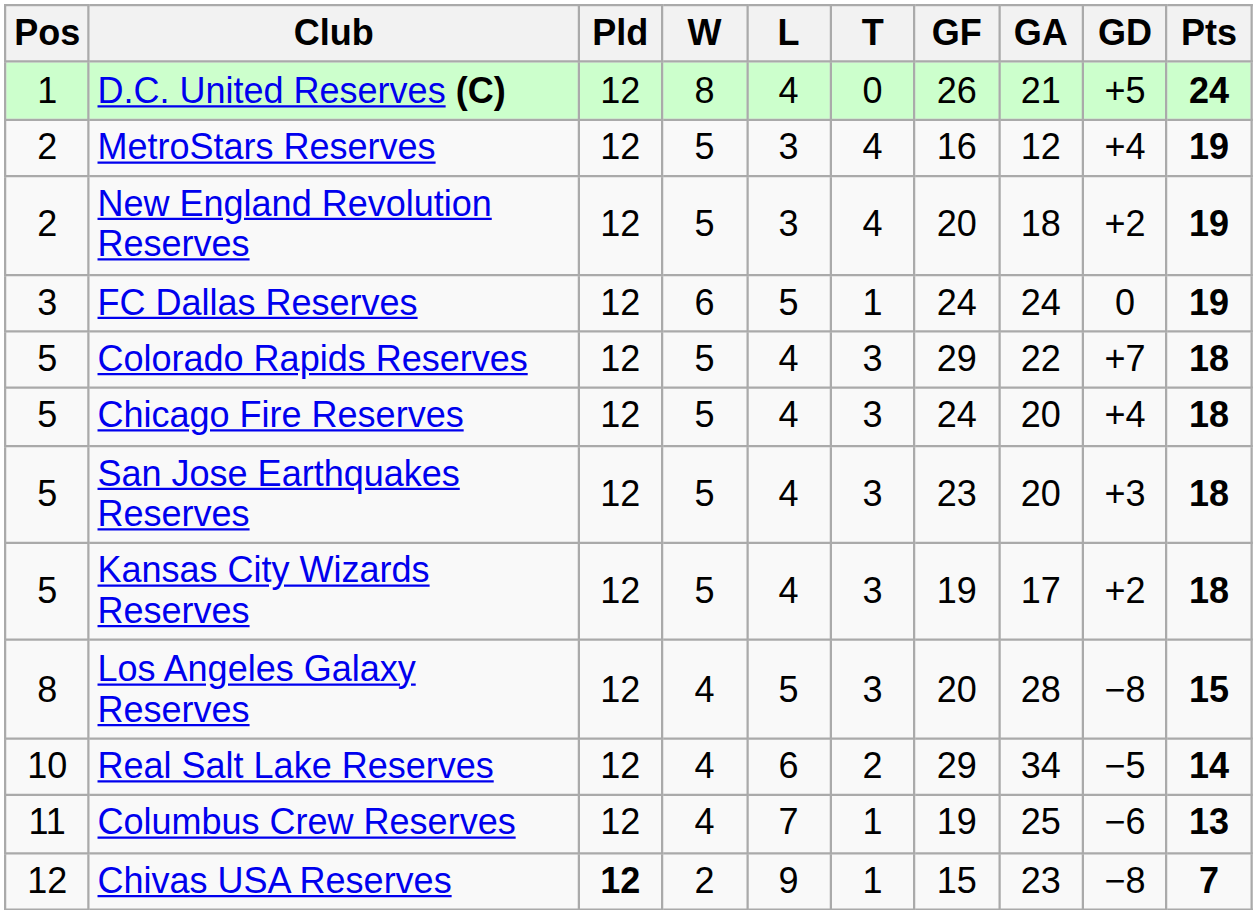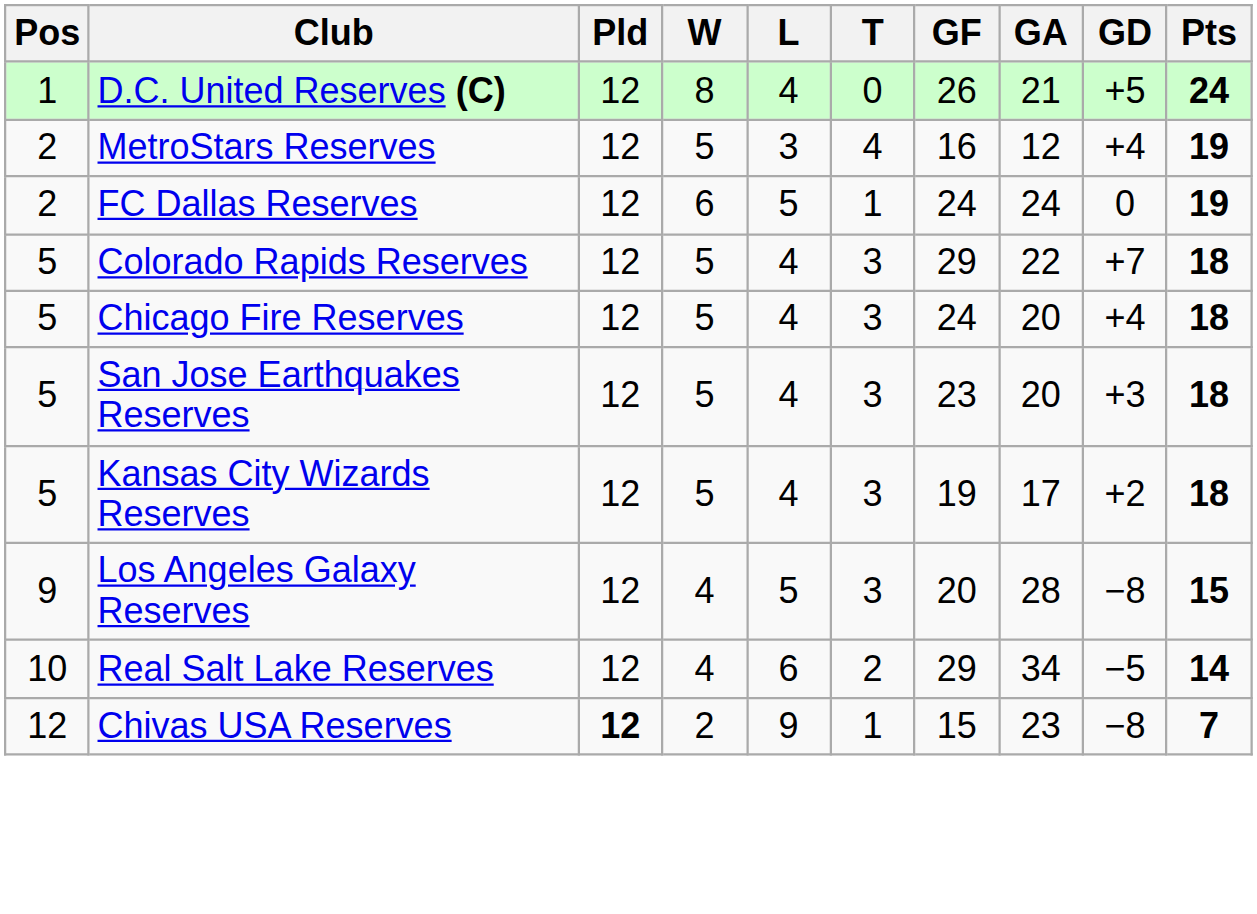 <table class="wikitable" style="text-align:center">
 <tr>
 <th width=30>Pos</th>
 <th width=210>Club</th>
 <th width=30>Pld</th>
 <th width=30>W</th>
 <th width=30>L</th>
 <th width=30>T</th>
 <th width=30>GF</th>
 <th width=30>GA</th>
 <th width=30>GD</th>
 <th width=30>Pts</th>
 </tr>
 <tr bgcolor=#ccffcc>
 <td>1</td>
 <td align="left"><a href='#'>D.C. United Reserves</a>  <strong>(C)</strong></td>
 <td>12</td>
 <td>8</td>
 <td>4</td>
 <td>0</td>
 <td>26</td>
 <td>21</td>
 <td>+5</td>
 <td><strong>24</strong></td>
 </tr>
 <tr>
 <td>2</td>
 <td align="left"><a href='#'>MetroStars Reserves</a></td>
 <td>12</td>
 <td>5</td>
 <td>3</td>
 <td>4</td>
 <td>16</td>
 <td>12</td>
 <td>+4</td>
 <td><strong>19</strong></td>
 </tr>
 <tr>
 <td>2</td>
-<td align="left"><a href='#'>New England Revolution Reserves</a></td>
-<td>12</td>
-<td>5</td>
-<td>3</td>
-<td>4</td>
-<td>20</td>
-<td>18</td>
-<td>+2</td>
-<td><strong>19</strong></td>
-</tr>
-<tr>
-<td>3</td>
 <td align="left"><a href='#'>FC Dallas Reserves</a></td>
 <td>12</td>
 <td>6</td>
 <td>5</td>
 <td>1</td>
 <td>24</td>
 <td>24</td>
 <td>0</td>
 <td><strong>19</strong></td>
 </tr>
 <tr>
 <td>5</td>
 <td align="left"><a href='#'>Colorado Rapids Reserves</a></td>
 <td>12</td>
 <td>5</td>
 <td>4</td>
 <td>3</td>
 <td>29</td>
 <td>22</td>
 <td>+7</td>
 <td><strong>18</strong></td>
 </tr>
 <tr>
 <td>5</td>
 <td align="left"><a href='#'>Chicago Fire Reserves</a></td>
 <td>12</td>
 <td>5</td>
 <td>4</td>
 <td>3</td>
 <td>24</td>
 <td>20</td>
 <td>+4</td>
 <td><strong>18</strong></td>
 </tr>
 <tr>
 <td>5</td>
 <td align="left"><a href='#'>San Jose Earthquakes Reserves</a></td>
 <td>12</td>
 <td>5</td>
 <td>4</td>
 <td>3</td>
 <td>23</td>
 <td>20</td>
 <td>+3</td>
 <td><strong>18</strong></td>
 </tr>
 <tr>
 <td>5</td>
 <td align="left"><a href='#'>Kansas City Wizards Reserves</a></td>
 <td>12</td>
 <td>5</td>
 <td>4</td>
 <td>3</td>
 <td>19</td>
 <td>17</td>
 <td>+2</td>
 <td><strong>18</strong></td>
 </tr>
 <tr>
-<td>8</td>
+<td>9</td>
 <td align="left"><a href='#'>Los Angeles Galaxy Reserves</a></td>
 <td>12</td>
 <td>4</td>
 <td>5</td>
 <td>3</td>
 <td>20</td>
 <td>28</td>
 <td>−8</td>
 <td><strong>15</strong></td>
 </tr>
 <tr>
 <td>10</td>
 <td align="left"><a href='#'>Real Salt Lake Reserves</a></td>
 <td>12</td>
 <td>4</td>
 <td>6</td>
 <td>2</td>
 <td>29</td>
 <td>34</td>
 <td>−5</td>
 <td><strong>14</strong></td>
 </tr>
 <tr>
-<td>11</td>
-<td align="left"><a href='#'>Columbus Crew Reserves</a></td>
-<td>12</td>
-<td>4</td>
-<td>7</td>
-<td>1</td>
-<td>19</td>
-<td>25</td>
-<td>−6</td>
-<td><strong>13</strong></td>
-</tr>
-<tr>
 <td>12</td>
 <td align="left"><a href='#'>Chivas USA Reserves</a></td>
 <td><strong>12</strong></td>
 <td>2</td>
 <td>9</td>
 <td>1</td>
 <td>15</td>
 <td>23</td>
 <td>−8</td>
 <td><strong>7</strong></td>
 </tr>
 </table>
